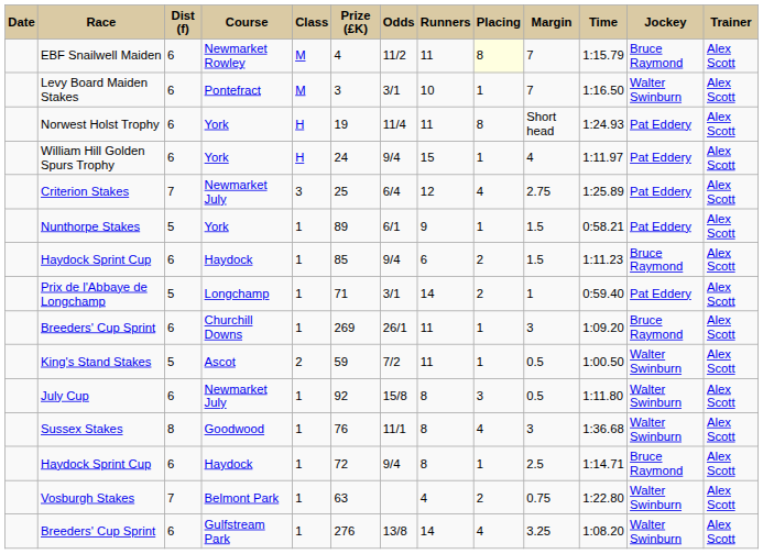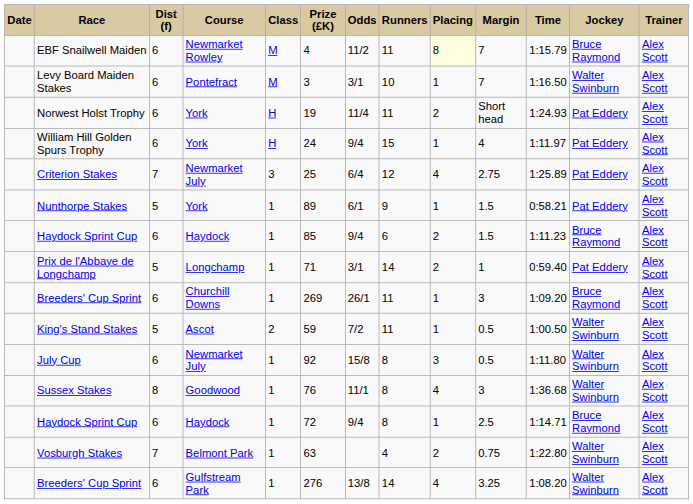 <table class = "wikitable sortable" | border="1" cellpadding="1" style="text-align:centre; margin-left:1em; float:centre; border-collapse: collapse; font-size:88%">
 <tr style="background:#dacaa4; text-align:center;">
 <th style="background:#dacaa4;">Date</th>
 <th style="background:#dacaa4;">Race</th>
 <th style="background:#dacaa4;">Dist (f)</th>
 <th style="background:#dacaa4;">Course</th>
 <th style="background:#dacaa4;">Class</th>
 <th style="background:#dacaa4;">Prize (£K)</th>
 <th style="background:#dacaa4;">Odds</th>
 <th style="background:#dacaa4;">Runners</th>
 <th style="background:#dacaa4;">Placing</th>
 <th style="background:#dacaa4;">Margin</th>
 <th style="background:#dacaa4;">Time</th>
 <th style="background:#dacaa4;">Jockey</th>
 <th style="background:#dacaa4;">Trainer</th>
 </tr>
 <tr>
 <td></td>
 <td>EBF Snailwell Maiden</td>
 <td>6</td>
 <td><a href='#'>Newmarket Rowley</a></td>
 <td><a href='#'>M</a></td>
 <td>4</td>
 <td>11/2</td>
 <td>11</td>
 <td style="background: lightyellow;">8</td>
 <td>7</td>
 <td>1:15.79</td>
 <td><a href='#'>Bruce Raymond</a></td>
 <td><a href='#'>Alex Scott</a></td>
 </tr>
 <tr>
 <td></td>
 <td>Levy Board Maiden Stakes</td>
 <td>6</td>
 <td><a href='#'>Pontefract</a></td>
 <td><a href='#'>M</a></td>
 <td>3</td>
 <td>3/1</td>
 <td>10</td>
 <td>1</td>
 <td>7</td>
 <td>1:16.50</td>
 <td><a href='#'>Walter Swinburn</a></td>
 <td><a href='#'>Alex Scott</a></td>
 </tr>
 <tr>
 <td></td>
 <td>Norwest Holst Trophy</td>
 <td>6</td>
 <td><a href='#'>York</a></td>
 <td><a href='#'>H</a></td>
 <td>19</td>
 <td>11/4</td>
 <td>11</td>
-<td>8</td>
+<td>2</td>
 <td>Short head</td>
 <td>1:24.93</td>
 <td><a href='#'>Pat Eddery</a></td>
 <td><a href='#'>Alex Scott</a></td>
 </tr>
 <tr>
 <td></td>
 <td>William Hill Golden Spurs Trophy</td>
 <td>6</td>
 <td><a href='#'>York</a></td>
 <td><a href='#'>H</a></td>
 <td>24</td>
 <td>9/4</td>
 <td>15</td>
 <td>1</td>
 <td>4</td>
 <td>1:11.97</td>
 <td><a href='#'>Pat Eddery</a></td>
 <td><a href='#'>Alex Scott</a></td>
 </tr>
 <tr>
 <td></td>
 <td><a href='#'>Criterion Stakes</a></td>
 <td>7</td>
 <td><a href='#'>Newmarket July</a></td>
 <td>3</td>
 <td>25</td>
 <td>6/4</td>
 <td>12</td>
 <td>4</td>
 <td>2.75</td>
 <td>1:25.89</td>
 <td><a href='#'>Pat Eddery</a></td>
 <td><a href='#'>Alex Scott</a></td>
 </tr>
 <tr>
 <td></td>
 <td><a href='#'>Nunthorpe Stakes</a></td>
 <td>5</td>
 <td><a href='#'>York</a></td>
 <td>1</td>
 <td>89</td>
 <td>6/1</td>
 <td>9</td>
 <td>1</td>
 <td>1.5</td>
 <td>0:58.21</td>
 <td><a href='#'>Pat Eddery</a></td>
 <td><a href='#'>Alex Scott</a></td>
 </tr>
 <tr>
 <td></td>
 <td><a href='#'>Haydock Sprint Cup</a></td>
 <td>6</td>
 <td><a href='#'>Haydock</a></td>
 <td>1</td>
 <td>85</td>
 <td>9/4</td>
 <td>6</td>
 <td>2</td>
 <td>1.5</td>
 <td>1:11.23</td>
 <td><a href='#'>Bruce Raymond</a></td>
 <td><a href='#'>Alex Scott</a></td>
 </tr>
 <tr>
 <td></td>
 <td><a href='#'>Prix de l'Abbaye de Longchamp</a></td>
 <td>5</td>
 <td><a href='#'>Longchamp</a></td>
 <td>1</td>
 <td>71</td>
 <td>3/1</td>
 <td>14</td>
 <td>2</td>
 <td>1</td>
 <td>0:59.40</td>
 <td><a href='#'>Pat Eddery</a></td>
 <td><a href='#'>Alex Scott</a></td>
 </tr>
 <tr>
 <td></td>
 <td><a href='#'>Breeders' Cup Sprint</a></td>
 <td>6</td>
 <td><a href='#'>Churchill Downs</a></td>
 <td>1</td>
 <td>269</td>
 <td>26/1</td>
 <td>11</td>
 <td>1</td>
 <td>3</td>
 <td>1:09.20</td>
 <td><a href='#'>Bruce Raymond</a></td>
 <td><a href='#'>Alex Scott</a></td>
 </tr>
 <tr>
 <td></td>
 <td><a href='#'>King's Stand Stakes</a></td>
 <td>5</td>
 <td><a href='#'>Ascot</a></td>
 <td>2</td>
 <td>59</td>
 <td>7/2</td>
 <td>11</td>
 <td>1</td>
 <td>0.5</td>
 <td>1:00.50</td>
 <td><a href='#'>Walter Swinburn</a></td>
 <td><a href='#'>Alex Scott</a></td>
 </tr>
 <tr>
 <td></td>
 <td><a href='#'>July Cup</a></td>
 <td>6</td>
 <td><a href='#'>Newmarket July</a></td>
 <td>1</td>
 <td>92</td>
 <td>15/8</td>
 <td>8</td>
 <td>3</td>
 <td>0.5</td>
 <td>1:11.80</td>
 <td><a href='#'>Walter Swinburn</a></td>
 <td><a href='#'>Alex Scott</a></td>
 </tr>
 <tr>
 <td></td>
 <td><a href='#'>Sussex Stakes</a></td>
 <td>8</td>
 <td><a href='#'>Goodwood</a></td>
 <td>1</td>
 <td>76</td>
 <td>11/1</td>
 <td>8</td>
 <td>4</td>
 <td>3</td>
 <td>1:36.68</td>
 <td><a href='#'>Walter Swinburn</a></td>
 <td><a href='#'>Alex Scott</a></td>
 </tr>
 <tr>
 <td></td>
 <td><a href='#'>Haydock Sprint Cup</a></td>
 <td>6</td>
 <td><a href='#'>Haydock</a></td>
 <td>1</td>
 <td>72</td>
 <td>9/4</td>
 <td>8</td>
 <td>1</td>
 <td>2.5</td>
 <td>1:14.71</td>
 <td><a href='#'>Bruce Raymond</a></td>
 <td><a href='#'>Alex Scott</a></td>
 </tr>
 <tr>
 <td></td>
 <td><a href='#'>Vosburgh Stakes</a></td>
 <td>7</td>
 <td><a href='#'>Belmont Park</a></td>
 <td>1</td>
 <td>63</td>
 <td></td>
 <td>4</td>
 <td>2</td>
 <td>0.75</td>
 <td>1:22.80</td>
 <td><a href='#'>Walter Swinburn</a></td>
 <td><a href='#'>Alex Scott</a></td>
 </tr>
 <tr>
 <td></td>
 <td><a href='#'>Breeders' Cup Sprint</a></td>
 <td>6</td>
 <td><a href='#'>Gulfstream Park</a></td>
 <td>1</td>
 <td>276</td>
 <td>13/8</td>
 <td>14</td>
 <td>4</td>
 <td>3.25</td>
 <td>1:08.20</td>
 <td><a href='#'>Walter Swinburn</a></td>
 <td><a href='#'>Alex Scott</a></td>
 </tr>
 </table>
